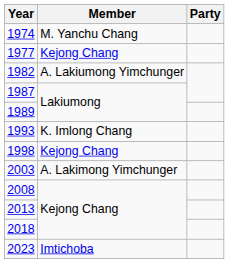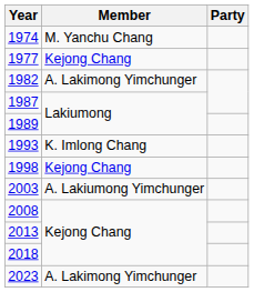 <table class="wikitable sortable">
 <tr>
 <th>Year</th>
 <th>Member</th>
 <th colspan="2">Party</th>
 </tr>
 <tr>
 <td><a href='#'>1974</a></td>
 <td>M. Yanchu Chang</td>
 <td></td>
 </tr>
 <tr>
 <td><a href='#'>1977</a></td>
 <td><a href='#'>Kejong Chang</a></td>
 <td></td>
 </tr>
 <tr>
 <td><a href='#'>1982</a></td>
-<td>A. Lakiumong Yimchunger</td>
+<td>A. Lakimong Yimchunger</td>
 </tr>
 <tr>
 <td><a href='#'>1987</a></td>
 <td rowspan=2>Lakiumong</td>
 </tr>
 <tr>
 <td><a href='#'>1989</a></td>
 <td></td>
 </tr>
 <tr>
 <td><a href='#'>1993</a></td>
 <td>K. Imlong Chang</td>
 </tr>
 <tr>
 <td><a href='#'>1998</a></td>
 <td><a href='#'>Kejong Chang</a></td>
 <td></td>
 </tr>
 <tr>
 <td><a href='#'>2003</a></td>
-<td>A. Lakimong Yimchunger</td>
+<td>A. Lakiumong Yimchunger</td>
 <td></td>
 </tr>
 <tr>
 <td><a href='#'>2008</a></td>
 <td rowspan=3>Kejong Chang</td>
 <td></td>
 </tr>
 <tr>
 <td><a href='#'>2013</a></td>
 <td></td>
 </tr>
 <tr>
 <td><a href='#'>2018</a></td>
 </tr>
 <tr>
 <td><a href='#'>2023</a></td>
-<td><a href='#'>Imtichoba</a></td>
+<td>A. Lakimong Yimchunger</td>
 <td></td>
 </tr>
 </table>
